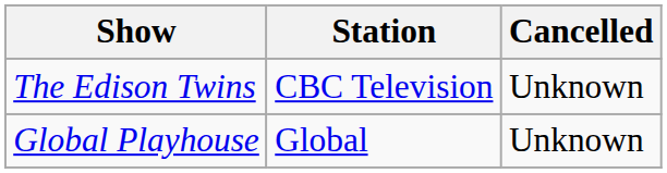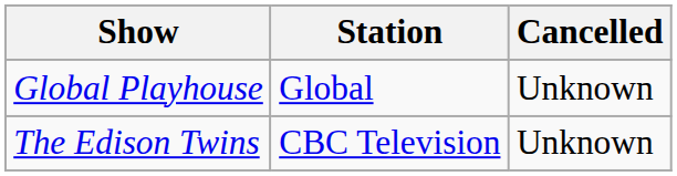 <table class="wikitable">
 <tr>
 <th>Show</th>
 <th>Station</th>
 <th>Cancelled</th>
 </tr>
 <tr>
+<td><em><a href='#'>Global Playhouse</a></em></td>
+<td><a href='#'>Global</a></td>
+<td>Unknown</td>
+</tr>
+<tr>
 <td><em><a href='#'>The Edison Twins</a></em></td>
 <td><a href='#'>CBC Television</a></td>
 <td>Unknown</td>
 </tr>
-<tr>
-<td><em><a href='#'>Global Playhouse</a></em></td>
-<td><a href='#'>Global</a></td>
-<td>Unknown</td>
-</tr>
 </table>
